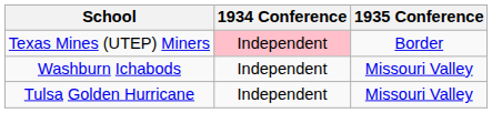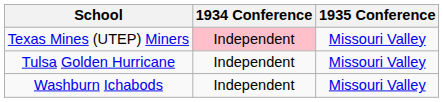 <table class="wikitable sortable">
 <tr>
 <th>School</th>
 <th>1934 Conference</th>
 <th>1935 Conference</th>
 </tr>
 <tr style="text-align:center;">
 <td><a href='#'>Texas Mines</a> (UTEP) <a href='#'>Miners</a></td>
 <td style="background: pink;">Independent</td>
-<td><a href='#'>Border</a></td>
-</tr>
-<tr style="text-align:center;">
-<td><a href='#'>Washburn</a> <a href='#'>Ichabods</a></td>
-<td>Independent</td>
 <td><a href='#'>Missouri Valley</a></td>
 </tr>
 <tr style="text-align:center;">
 <td><a href='#'>Tulsa</a> <a href='#'>Golden Hurricane</a></td>
 <td>Independent</td>
 <td><a href='#'>Missouri Valley</a></td>
 </tr>
+<tr style="text-align:center;">
+<td><a href='#'>Washburn</a> <a href='#'>Ichabods</a></td>
+<td>Independent</td>
+<td><a href='#'>Missouri Valley</a></td>
+</tr>
 </table>
